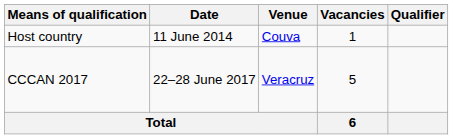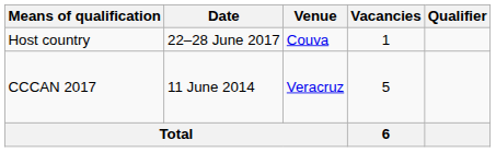 <table class="wikitable">
 <tr>
 <th>Means of qualification</th>
 <th>Date</th>
 <th>Venue</th>
 <th>Vacancies</th>
 <th>Qualifier</th>
 </tr>
 <tr>
 <td>Host country</td>
-<td>11 June 2014</td>
+<td>22–28 June 2017</td>
 <td> <a href='#'>Couva</a></td>
 <td align="center">1</td>
 <td></td>
 </tr>
 <tr>
 <td>CCCAN 2017</td>
-<td>22–28 June 2017</td>
+<td>11 June 2014</td>
 <td> <a href='#'>Veracruz</a></td>
 <td align="center">5</td>
 <td><br><br><br><br></td>
 </tr>
 <tr>
 <th colspan="3">Total</th>
 <th align="center">6</th>
 <th></th>
 </tr>
 </table>
